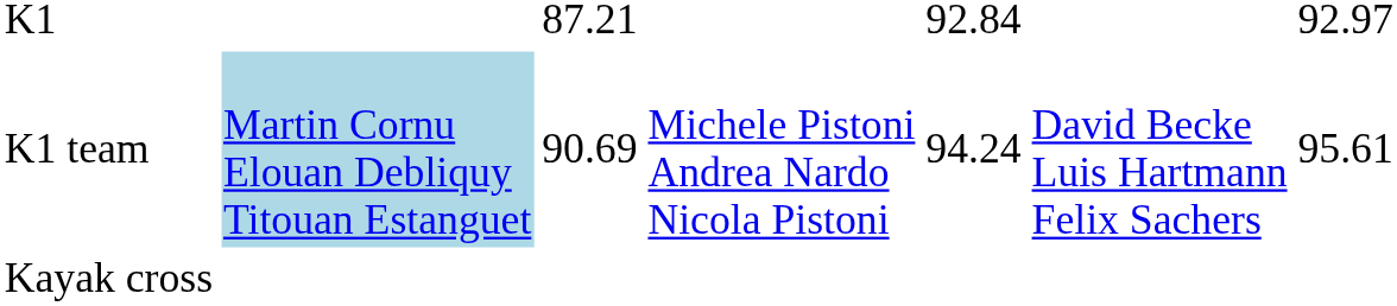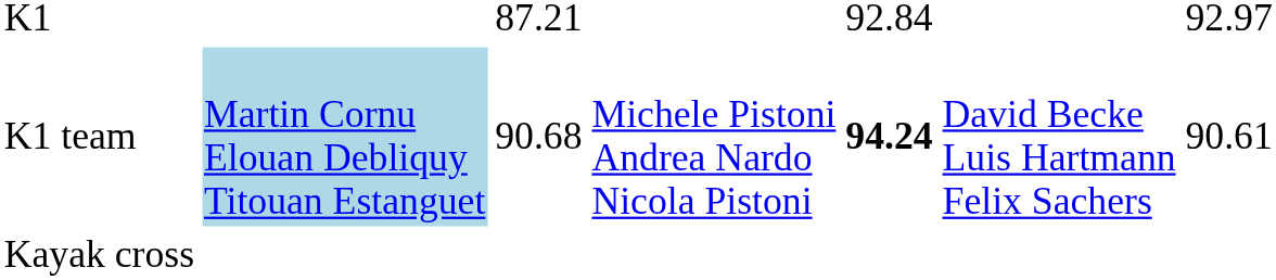 <table>
 <tr>
 <td>K1</td>
 <td></td>
 <td>87.21</td>
 <td></td>
 <td>92.84</td>
 <td></td>
 <td>92.97</td>
 </tr>
 <tr>
 <td>K1 team</td>
 <td style="background: lightblue;"><br><a href='#'>Martin Cornu</a><br><a href='#'>Elouan Debliquy</a><br><a href='#'>Titouan Estanguet</a></td>
-<td>90.69</td>
+<td>90.68</td>
 <td><br><a href='#'>Michele Pistoni</a><br><a href='#'>Andrea Nardo</a><br><a href='#'>Nicola Pistoni</a></td>
-<td>94.24</td>
+<td><strong>94.24</strong></td>
 <td><br><a href='#'>David Becke</a><br><a href='#'>Luis Hartmann</a><br><a href='#'>Felix Sachers</a></td>
-<td>95.61</td>
+<td>90.61</td>
 </tr>
 <tr>
 <td>Kayak cross</td>
 <td colspan=2></td>
 <td colspan=2></td>
 <td colspan=2></td>
 </tr>
 </table>
